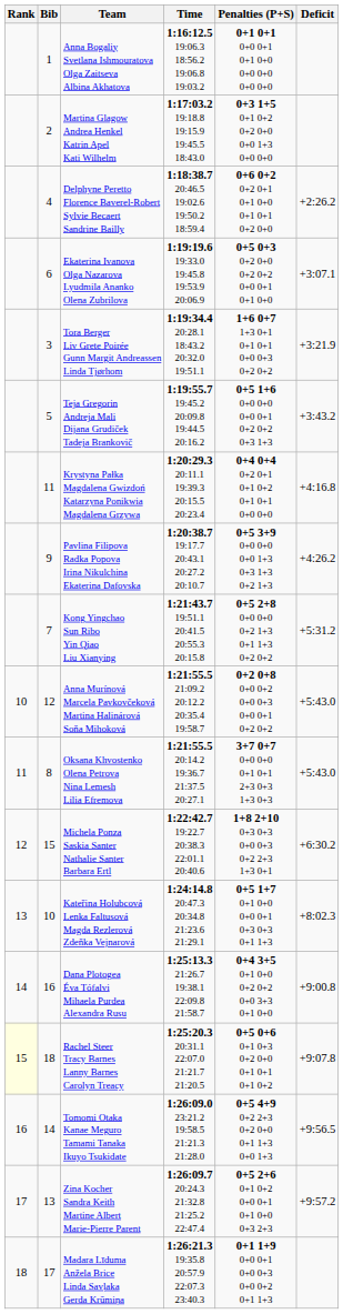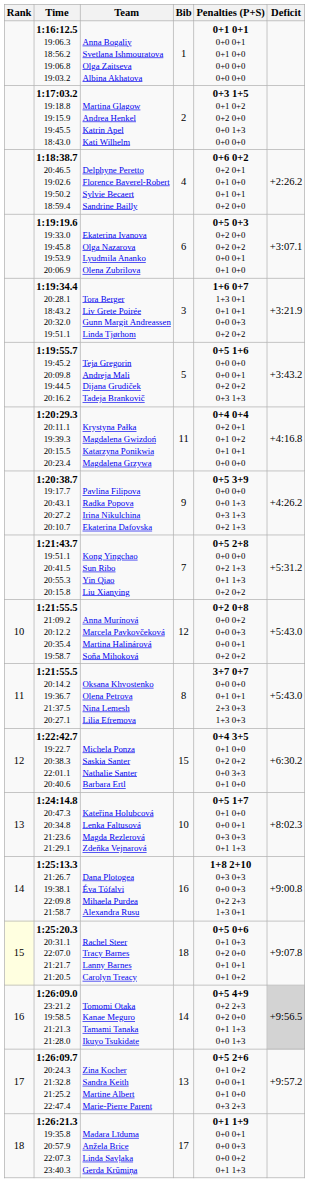 <table class="wikitable sortable" style="text-align:center">
 <tr>
 <th>Rank</th>
+<th>Time</th>
+<th>Team</th>
 <th>Bib</th>
-<th>Team</th>
-<th>Time</th>
 <th>Penalties (P+S)</th>
 <th>Deficit</th>
 </tr>
 <tr>
 <td></td>
+<td><strong>1:16:12.5</strong><br><small>19:06.3<br>18:56.2<br>19:06.8<br>19:03.2</small></td>
+<td align="left"><br><small><a href='#'>Anna Bogaliy</a> <br><a href='#'>Svetlana Ishmouratova</a><br><a href='#'>Olga Zaitseva</a><br><a href='#'>Albina Akhatova</a></small></td>
 <td>1</td>
-<td align="left"><br><small><a href='#'>Anna Bogaliy</a> <br><a href='#'>Svetlana Ishmouratova</a><br><a href='#'>Olga Zaitseva</a><br><a href='#'>Albina Akhatova</a></small></td>
-<td><strong>1:16:12.5</strong><br><small>19:06.3<br>18:56.2<br>19:06.8<br>19:03.2</small></td>
 <td><strong>0+1 0+1</strong><br><small>0+0 0+1<br>0+1 0+0<br>0+0 0+0<br>0+0 0+0</small></td>
 <td></td>
 </tr>
 <tr>
 <td></td>
+<td><strong>1:17:03.2</strong><br><small>19:18.8<br>19:15.9<br>19:45.5<br>18:43.0</small></td>
+<td align="left"><br><small><a href='#'>Martina Glagow</a> <br><a href='#'>Andrea Henkel</a><br><a href='#'>Katrin Apel</a><br><a href='#'>Kati Wilhelm</a></small></td>
 <td>2</td>
-<td align="left"><br><small><a href='#'>Martina Glagow</a> <br><a href='#'>Andrea Henkel</a><br><a href='#'>Katrin Apel</a><br><a href='#'>Kati Wilhelm</a></small></td>
-<td><strong>1:17:03.2</strong><br><small>19:18.8<br>19:15.9<br>19:45.5<br>18:43.0</small></td>
 <td><strong>0+3 1+5</strong><br><small>0+1 0+2<br>0+2 0+0<br>0+0 1+3<br>0+0 0+0</small></td>
 <td></td>
 </tr>
 <tr>
 <td></td>
+<td><strong>1:18:38.7</strong><br><small>20:46.5<br>19:02.6<br>19:50.2<br>18:59.4</small></td>
+<td align="left"><br><small><a href='#'>Delphyne Peretto</a> <br><a href='#'>Florence Baverel-Robert</a><br><a href='#'>Sylvie Becaert</a><br><a href='#'>Sandrine Bailly</a></small></td>
 <td>4</td>
-<td align="left"><br><small><a href='#'>Delphyne Peretto</a> <br><a href='#'>Florence Baverel-Robert</a><br><a href='#'>Sylvie Becaert</a><br><a href='#'>Sandrine Bailly</a></small></td>
-<td><strong>1:18:38.7</strong><br><small>20:46.5<br>19:02.6<br>19:50.2<br>18:59.4</small></td>
 <td><strong>0+6 0+2</strong><br><small>0+2 0+1<br>0+1 0+0<br>0+1 0+1<br>0+2 0+0</small></td>
 <td>+2:26.2</td>
 </tr>
 <tr>
 <td></td>
+<td><strong>1:19:19.6</strong><br><small>19:33.0<br>19:45.8<br>19:53.9<br>20:06.9</small></td>
+<td align="left"><br><small><a href='#'>Ekaterina Ivanova</a> <br><a href='#'>Olga Nazarova</a><br><a href='#'>Lyudmila Ananko</a><br><a href='#'>Olena Zubrilova</a></small></td>
 <td>6</td>
-<td align="left"><br><small><a href='#'>Ekaterina Ivanova</a> <br><a href='#'>Olga Nazarova</a><br><a href='#'>Lyudmila Ananko</a><br><a href='#'>Olena Zubrilova</a></small></td>
-<td><strong>1:19:19.6</strong><br><small>19:33.0<br>19:45.8<br>19:53.9<br>20:06.9</small></td>
 <td><strong>0+5 0+3</strong><br><small>0+2 0+0<br>0+2 0+2<br>0+0 0+1<br>0+1 0+0</small></td>
 <td>+3:07.1</td>
 </tr>
 <tr>
 <td></td>
+<td><strong>1:19:34.4</strong><br><small>20:28.1<br>18:43.2<br>20:32.0<br>19:51.1</small></td>
+<td align="left"><br><small><a href='#'>Tora Berger</a> <br><a href='#'>Liv Grete Poirée</a><br><a href='#'>Gunn Margit Andreassen</a><br><a href='#'>Linda Tjørhom</a></small></td>
 <td>3</td>
-<td align="left"><br><small><a href='#'>Tora Berger</a> <br><a href='#'>Liv Grete Poirée</a><br><a href='#'>Gunn Margit Andreassen</a><br><a href='#'>Linda Tjørhom</a></small></td>
-<td><strong>1:19:34.4</strong><br><small>20:28.1<br>18:43.2<br>20:32.0<br>19:51.1</small></td>
 <td><strong>1+6 0+7</strong><br><small>1+3 0+1<br>0+1 0+1<br>0+0 0+3<br>0+2 0+2</small></td>
 <td>+3:21.9</td>
 </tr>
 <tr>
 <td></td>
+<td><strong>1:19:55.7</strong><br><small>19:45.2<br>20:09.8<br>19:44.5<br>20:16.2</small></td>
+<td align="left"><br><small><a href='#'>Teja Gregorin</a> <br><a href='#'>Andreja Mali</a><br><a href='#'>Dijana Grudiček</a><br><a href='#'>Tadeja Brankovič</a></small></td>
 <td>5</td>
-<td align="left"><br><small><a href='#'>Teja Gregorin</a> <br><a href='#'>Andreja Mali</a><br><a href='#'>Dijana Grudiček</a><br><a href='#'>Tadeja Brankovič</a></small></td>
-<td><strong>1:19:55.7</strong><br><small>19:45.2<br>20:09.8<br>19:44.5<br>20:16.2</small></td>
 <td><strong>0+5 1+6</strong><br><small>0+0 0+0<br>0+0 0+1<br>0+2 0+2<br>0+3 1+3</small></td>
 <td>+3:43.2</td>
 </tr>
 <tr>
 <td></td>
+<td><strong>1:20:29.3</strong><br><small>20:11.1<br>19:39.3<br>20:15.5<br>20:23.4</small></td>
+<td align="left"><br><small><a href='#'>Krystyna Pałka</a> <br><a href='#'>Magdalena Gwizdoń</a><br><a href='#'>Katarzyna Ponikwia</a><br><a href='#'>Magdalena Grzywa</a></small></td>
 <td>11</td>
-<td align="left"><br><small><a href='#'>Krystyna Pałka</a> <br><a href='#'>Magdalena Gwizdoń</a><br><a href='#'>Katarzyna Ponikwia</a><br><a href='#'>Magdalena Grzywa</a></small></td>
-<td><strong>1:20:29.3</strong><br><small>20:11.1<br>19:39.3<br>20:15.5<br>20:23.4</small></td>
 <td><strong>0+4 0+4</strong><br><small>0+2 0+1<br>0+1 0+2<br>0+1 0+1<br>0+0 0+0</small></td>
 <td>+4:16.8</td>
 </tr>
 <tr>
 <td></td>
+<td><strong>1:20:38.7</strong><br><small>19:17.7<br>20:43.1<br>20:27.2<br>20:10.7</small></td>
+<td align="left"><br><small><a href='#'>Pavlina Filipova</a> <br><a href='#'>Radka Popova</a><br><a href='#'>Irina Nikulchina</a><br><a href='#'>Ekaterina Dafovska</a></small></td>
 <td>9</td>
-<td align="left"><br><small><a href='#'>Pavlina Filipova</a> <br><a href='#'>Radka Popova</a><br><a href='#'>Irina Nikulchina</a><br><a href='#'>Ekaterina Dafovska</a></small></td>
-<td><strong>1:20:38.7</strong><br><small>19:17.7<br>20:43.1<br>20:27.2<br>20:10.7</small></td>
 <td><strong>0+5 3+9</strong><br><small>0+0 0+0<br>0+0 1+3<br>0+3 1+3<br>0+2 1+3</small></td>
 <td>+4:26.2</td>
 </tr>
 <tr>
 <td></td>
+<td><strong>1:21:43.7</strong><br><small>19:51.1<br>20:41.5<br>20:55.3<br>20:15.8</small></td>
+<td align="left"><br><small><a href='#'>Kong Yingchao</a> <br><a href='#'>Sun Ribo</a><br><a href='#'>Yin Qiao</a><br><a href='#'>Liu Xianying</a></small></td>
 <td>7</td>
-<td align="left"><br><small><a href='#'>Kong Yingchao</a> <br><a href='#'>Sun Ribo</a><br><a href='#'>Yin Qiao</a><br><a href='#'>Liu Xianying</a></small></td>
-<td><strong>1:21:43.7</strong><br><small>19:51.1<br>20:41.5<br>20:55.3<br>20:15.8</small></td>
 <td><strong>0+5 2+8</strong><br><small>0+0 0+0<br>0+2 1+3<br>0+1 1+3<br>0+2 0+2</small></td>
 <td>+5:31.2</td>
 </tr>
 <tr>
 <td>10</td>
+<td><strong>1:21:55.5</strong><br><small>21:09.2<br>20:12.2<br>20:35.4<br> 19:58.7</small></td>
+<td align="left"><br><small><a href='#'>Anna Murínová</a> <br><a href='#'>Marcela Pavkovčeková</a><br><a href='#'>Martina Halinárová</a><br><a href='#'>Soňa Mihoková</a></small></td>
 <td>12</td>
-<td align="left"><br><small><a href='#'>Anna Murínová</a> <br><a href='#'>Marcela Pavkovčeková</a><br><a href='#'>Martina Halinárová</a><br><a href='#'>Soňa Mihoková</a></small></td>
-<td><strong>1:21:55.5</strong><br><small>21:09.2<br>20:12.2<br>20:35.4<br> 19:58.7</small></td>
 <td><strong>0+2 0+8</strong><br><small>0+0 0+2<br>0+0 0+3<br>0+0 0+1<br>0+2 0+2</small></td>
 <td>+5:43.0</td>
 </tr>
 <tr>
 <td>11</td>
+<td><strong>1:21:55.5</strong><br><small>20:14.2<br>19:36.7<br>21:37.5<br>20:27.1</small></td>
+<td align="left"><br><small><a href='#'>Oksana Khvostenko</a> <br><a href='#'>Olena Petrova</a><br><a href='#'>Nina Lemesh</a><br><a href='#'>Lilia Efremova</a></small></td>
 <td>8</td>
-<td align="left"><br><small><a href='#'>Oksana Khvostenko</a> <br><a href='#'>Olena Petrova</a><br><a href='#'>Nina Lemesh</a><br><a href='#'>Lilia Efremova</a></small></td>
-<td><strong>1:21:55.5</strong><br><small>20:14.2<br>19:36.7<br>21:37.5<br>20:27.1</small></td>
 <td><strong>3+7 0+7</strong><br><small>0+0 0+0<br>0+1 0+1<br>2+3 0+3<br>1+3 0+3</small></td>
 <td>+5:43.0</td>
 </tr>
 <tr>
 <td>12</td>
+<td><strong>1:22:42.7</strong><br><small>19:22.7<br>20:38.3<br>22:01.1<br>20:40.6</small></td>
+<td align="left"><br><small><a href='#'>Michela Ponza</a> <br><a href='#'>Saskia Santer</a><br><a href='#'>Nathalie Santer</a><br><a href='#'>Barbara Ertl</a></small></td>
 <td>15</td>
-<td align="left"><br><small><a href='#'>Michela Ponza</a> <br><a href='#'>Saskia Santer</a><br><a href='#'>Nathalie Santer</a><br><a href='#'>Barbara Ertl</a></small></td>
-<td><strong>1:22:42.7</strong><br><small>19:22.7<br>20:38.3<br>22:01.1<br>20:40.6</small></td>
-<td><strong>1+8 2+10</strong><br><small>0+3 0+3<br>0+0 0+3<br>0+2 2+3<br>1+3 0+1</small></td>
+<td><strong>0+4 3+5</strong><br><small>0+1 0+0<br>0+2 0+2<br>0+0 3+3<br>0+1 0+0</small></td>
 <td>+6:30.2</td>
 </tr>
 <tr>
 <td>13</td>
+<td><strong>1:24:14.8</strong><br><small>20:47.3<br>20:34.8<br>21:23.6<br>21:29.1</small></td>
+<td align="left"><br><small><a href='#'>Kateřina Holubcová</a> <br><a href='#'>Lenka Faltusová</a><br><a href='#'>Magda Rezlerová</a><br><a href='#'>Zdeňka Vejnarová</a></small></td>
 <td>10</td>
-<td align="left"><br><small><a href='#'>Kateřina Holubcová</a> <br><a href='#'>Lenka Faltusová</a><br><a href='#'>Magda Rezlerová</a><br><a href='#'>Zdeňka Vejnarová</a></small></td>
-<td><strong>1:24:14.8</strong><br><small>20:47.3<br>20:34.8<br>21:23.6<br>21:29.1</small></td>
 <td><strong>0+5 1+7</strong><br><small>0+1 0+0<br>0+0 0+1<br>0+3 0+3<br>0+1 1+3</small></td>
 <td>+8:02.3</td>
 </tr>
 <tr>
 <td>14</td>
+<td><strong>1:25:13.3</strong><br><small>21:26.7<br>19:38.1<br>22:09.8<br>21:58.7</small></td>
+<td align="left"><br><small><a href='#'>Dana Plotogea</a> <br><a href='#'>Éva Tófalvi</a><br><a href='#'>Mihaela Purdea</a><br><a href='#'>Alexandra Rusu</a></small></td>
 <td>16</td>
-<td align="left"><br><small><a href='#'>Dana Plotogea</a> <br><a href='#'>Éva Tófalvi</a><br><a href='#'>Mihaela Purdea</a><br><a href='#'>Alexandra Rusu</a></small></td>
-<td><strong>1:25:13.3</strong><br><small>21:26.7<br>19:38.1<br>22:09.8<br>21:58.7</small></td>
-<td><strong>0+4 3+5</strong><br><small>0+1 0+0<br>0+2 0+2<br>0+0 3+3<br>0+1 0+0</small></td>
+<td><strong>1+8 2+10</strong><br><small>0+3 0+3<br>0+0 0+3<br>0+2 2+3<br>1+3 0+1</small></td>
 <td>+9:00.8</td>
 </tr>
 <tr>
 <td style="background: lightyellow;">15</td>
+<td><strong>1:25:20.3</strong><br><small>20:31.1<br>22:07.0<br>21:21.7<br>21:20.5</small></td>
+<td align="left"><br><small><a href='#'>Rachel Steer</a> <br><a href='#'>Tracy Barnes</a><br><a href='#'>Lanny Barnes</a><br><a href='#'>Carolyn Treacy</a></small></td>
 <td>18</td>
-<td align="left"><br><small><a href='#'>Rachel Steer</a> <br><a href='#'>Tracy Barnes</a><br><a href='#'>Lanny Barnes</a><br><a href='#'>Carolyn Treacy</a></small></td>
-<td><strong>1:25:20.3</strong><br><small>20:31.1<br>22:07.0<br>21:21.7<br>21:20.5</small></td>
 <td><strong>0+5 0+6</strong><br><small>0+1 0+3<br>0+2 0+0<br>0+1 0+1<br>0+1 0+2</small></td>
 <td>+9:07.8</td>
 </tr>
 <tr>
 <td>16</td>
+<td><strong>1:26:09.0</strong><br><small>23:21.2<br>19:58.5<br>21:21.3<br>21:28.0</small></td>
+<td align="left"><br><small><a href='#'>Tomomi Otaka</a> <br><a href='#'>Kanae Meguro</a><br><a href='#'>Tamami Tanaka</a><br><a href='#'>Ikuyo Tsukidate</a></small></td>
 <td>14</td>
-<td align="left"><br><small><a href='#'>Tomomi Otaka</a> <br><a href='#'>Kanae Meguro</a><br><a href='#'>Tamami Tanaka</a><br><a href='#'>Ikuyo Tsukidate</a></small></td>
-<td><strong>1:26:09.0</strong><br><small>23:21.2<br>19:58.5<br>21:21.3<br>21:28.0</small></td>
 <td><strong>0+5 4+9</strong><br><small>0+2 2+3<br>0+2 0+0<br>0+1 1+3<br>0+0 1+3</small></td>
-<td>+9:56.5</td>
+<td style="background: lightgrey;">+9:56.5</td>
 </tr>
 <tr>
 <td>17</td>
+<td><strong>1:26:09.7</strong><br><small>20:24.3<br>21:32.8<br>21:25.2<br>22:47.4</small></td>
+<td align="left"><br><small><a href='#'>Zina Kocher</a> <br><a href='#'>Sandra Keith</a><br><a href='#'>Martine Albert</a><br><a href='#'>Marie-Pierre Parent</a></small></td>
 <td>13</td>
-<td align="left"><br><small><a href='#'>Zina Kocher</a> <br><a href='#'>Sandra Keith</a><br><a href='#'>Martine Albert</a><br><a href='#'>Marie-Pierre Parent</a></small></td>
-<td><strong>1:26:09.7</strong><br><small>20:24.3<br>21:32.8<br>21:25.2<br>22:47.4</small></td>
 <td><strong>0+5 2+6</strong><br><small>0+1 0+2<br>0+0 0+1<br>0+1 0+0<br>0+3 2+3</small></td>
 <td>+9:57.2</td>
 </tr>
 <tr>
 <td>18</td>
+<td><strong>1:26:21.3</strong><br><small>19:35.8<br>20:57.9<br>22:07.3<br>23:40.3</small></td>
+<td align="left"><br><small><a href='#'>Madara Līduma</a> <br><a href='#'>Anžela Brice</a><br><a href='#'>Linda Savļaka</a><br><a href='#'>Gerda Krūmiņa</a></small></td>
 <td>17</td>
-<td align="left"><br><small><a href='#'>Madara Līduma</a> <br><a href='#'>Anžela Brice</a><br><a href='#'>Linda Savļaka</a><br><a href='#'>Gerda Krūmiņa</a></small></td>
-<td><strong>1:26:21.3</strong><br><small>19:35.8<br>20:57.9<br>22:07.3<br>23:40.3</small></td>
 <td><strong>0+1 1+9</strong><br><small>0+0 0+1<br>0+0 0+3<br>0+0 0+2<br>0+1 1+3</small></td>
 <td></td>
 </tr>
 </table>
